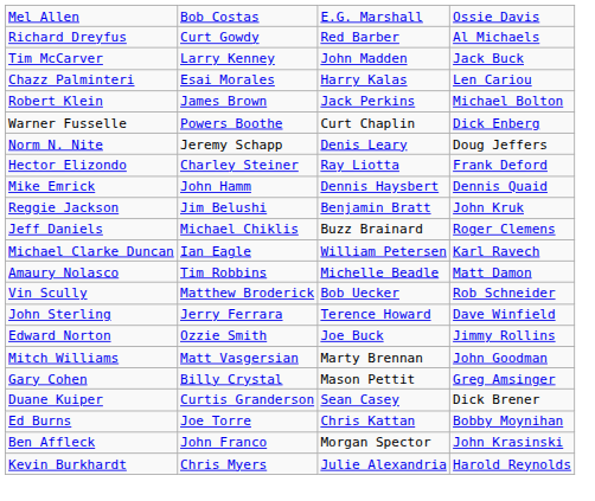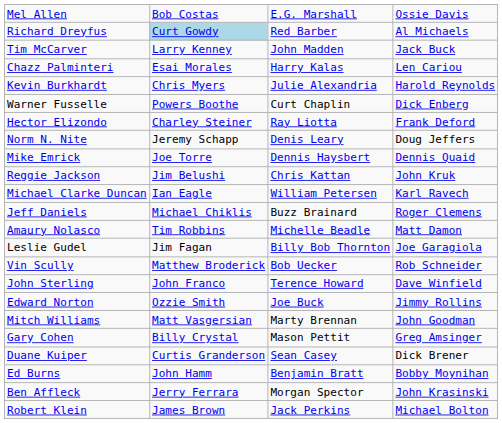 <table class="wikitable">
 <tr>
 <td><a href='#'>Mel Allen</a></td>
 <td><a href='#'>Bob Costas</a></td>
 <td><a href='#'>E.G. Marshall</a></td>
 <td><a href='#'>Ossie Davis</a></td>
 </tr>
 <tr>
 <td><a href='#'>Richard Dreyfus</a></td>
-<td><a href='#'>Curt Gowdy</a></td>
+<td style="background: lightblue;"><a href='#'>Curt Gowdy</a></td>
 <td><a href='#'>Red Barber</a></td>
 <td><a href='#'>Al Michaels</a></td>
 </tr>
 <tr>
 <td><a href='#'>Tim McCarver</a></td>
 <td><a href='#'>Larry Kenney</a></td>
 <td><a href='#'>John Madden</a></td>
 <td><a href='#'>Jack Buck</a></td>
 </tr>
 <tr>
 <td><a href='#'>Chazz Palminteri</a></td>
 <td><a href='#'>Esai Morales</a></td>
 <td><a href='#'>Harry Kalas</a></td>
 <td><a href='#'>Len Cariou</a></td>
 </tr>
 <tr>
-<td><a href='#'>Robert Klein</a></td>
-<td><a href='#'>James Brown</a></td>
-<td><a href='#'>Jack Perkins</a></td>
-<td><a href='#'>Michael Bolton</a></td>
+<td><a href='#'>Kevin Burkhardt</a></td>
+<td><a href='#'>Chris Myers</a></td>
+<td><a href='#'>Julie Alexandria</a></td>
+<td><a href='#'>Harold Reynolds</a></td>
 </tr>
 <tr>
 <td>Warner Fusselle</td>
 <td><a href='#'>Powers Boothe</a></td>
 <td>Curt Chaplin</td>
 <td><a href='#'>Dick Enberg</a></td>
 </tr>
 <tr>
+<td><a href='#'>Hector Elizondo</a></td>
+<td><a href='#'>Charley Steiner</a></td>
+<td><a href='#'>Ray Liotta</a></td>
+<td><a href='#'>Frank Deford</a></td>
+</tr>
+<tr>
 <td><a href='#'>Norm N. Nite</a></td>
 <td>Jeremy Schapp</td>
 <td><a href='#'>Denis Leary</a></td>
 <td>Doug Jeffers</td>
 </tr>
 <tr>
-<td><a href='#'>Hector Elizondo</a></td>
-<td><a href='#'>Charley Steiner</a></td>
-<td><a href='#'>Ray Liotta</a></td>
-<td><a href='#'>Frank Deford</a></td>
-</tr>
-<tr>
 <td><a href='#'>Mike Emrick</a></td>
-<td><a href='#'>John Hamm</a></td>
+<td><a href='#'>Joe Torre</a></td>
 <td><a href='#'>Dennis Haysbert</a></td>
 <td><a href='#'>Dennis Quaid</a></td>
 </tr>
 <tr>
 <td><a href='#'>Reggie Jackson</a></td>
 <td><a href='#'>Jim Belushi</a></td>
-<td><a href='#'>Benjamin Bratt</a></td>
+<td><a href='#'>Chris Kattan</a></td>
 <td><a href='#'>John Kruk</a></td>
+</tr>
+<tr>
+<td><a href='#'>Michael Clarke Duncan</a></td>
+<td><a href='#'>Ian Eagle</a></td>
+<td><a href='#'>William Petersen</a></td>
+<td><a href='#'>Karl Ravech</a></td>
 </tr>
 <tr>
 <td><a href='#'>Jeff Daniels</a></td>
 <td><a href='#'>Michael Chiklis</a></td>
 <td>Buzz Brainard</td>
 <td><a href='#'>Roger Clemens</a></td>
 </tr>
 <tr>
-<td><a href='#'>Michael Clarke Duncan</a></td>
-<td><a href='#'>Ian Eagle</a></td>
-<td><a href='#'>William Petersen</a></td>
-<td><a href='#'>Karl Ravech</a></td>
-</tr>
-<tr>
 <td><a href='#'>Amaury Nolasco</a></td>
 <td><a href='#'>Tim Robbins</a></td>
 <td><a href='#'>Michelle Beadle</a></td>
 <td><a href='#'>Matt Damon</a></td>
+</tr>
+<tr>
+<td>Leslie Gudel</td>
+<td>Jim Fagan</td>
+<td><a href='#'>Billy Bob Thornton</a></td>
+<td><a href='#'>Joe Garagiola</a></td>
 </tr>
 <tr>
 <td><a href='#'>Vin Scully</a></td>
 <td><a href='#'>Matthew Broderick</a></td>
 <td><a href='#'>Bob Uecker</a></td>
 <td><a href='#'>Rob Schneider</a></td>
 </tr>
 <tr>
 <td><a href='#'>John Sterling</a></td>
-<td><a href='#'>Jerry Ferrara</a></td>
+<td><a href='#'>John Franco</a></td>
 <td><a href='#'>Terence Howard</a></td>
 <td><a href='#'>Dave Winfield</a></td>
 </tr>
 <tr>
 <td><a href='#'>Edward Norton</a></td>
 <td><a href='#'>Ozzie Smith</a></td>
 <td><a href='#'>Joe Buck</a></td>
 <td><a href='#'>Jimmy Rollins</a></td>
 </tr>
 <tr>
 <td><a href='#'>Mitch Williams</a></td>
 <td><a href='#'>Matt Vasgersian</a></td>
 <td>Marty Brennan</td>
 <td><a href='#'>John Goodman</a></td>
 </tr>
 <tr>
 <td><a href='#'>Gary Cohen</a></td>
 <td><a href='#'>Billy Crystal</a></td>
 <td>Mason Pettit</td>
 <td><a href='#'>Greg Amsinger</a></td>
 </tr>
 <tr>
 <td><a href='#'>Duane Kuiper</a></td>
 <td><a href='#'>Curtis Granderson</a></td>
 <td><a href='#'>Sean Casey</a></td>
 <td>Dick Brener</td>
 </tr>
 <tr>
 <td><a href='#'>Ed Burns</a></td>
-<td><a href='#'>Joe Torre</a></td>
-<td><a href='#'>Chris Kattan</a></td>
+<td><a href='#'>John Hamm</a></td>
+<td><a href='#'>Benjamin Bratt</a></td>
 <td><a href='#'>Bobby Moynihan</a></td>
 </tr>
 <tr>
 <td><a href='#'>Ben Affleck</a></td>
-<td><a href='#'>John Franco</a></td>
+<td><a href='#'>Jerry Ferrara</a></td>
 <td>Morgan Spector</td>
 <td><a href='#'>John Krasinski</a></td>
 </tr>
 <tr>
-<td><a href='#'>Kevin Burkhardt</a></td>
-<td><a href='#'>Chris Myers</a></td>
-<td><a href='#'>Julie Alexandria</a></td>
-<td><a href='#'>Harold Reynolds</a></td>
+<td><a href='#'>Robert Klein</a></td>
+<td><a href='#'>James Brown</a></td>
+<td><a href='#'>Jack Perkins</a></td>
+<td><a href='#'>Michael Bolton</a></td>
 </tr>
 </table>
